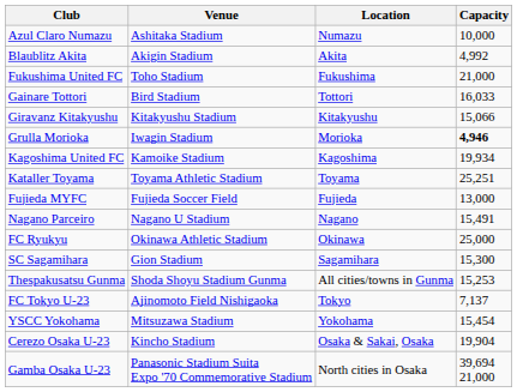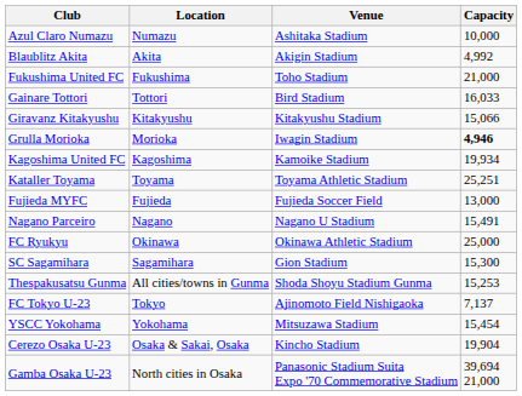 <table class="wikitable sortable">
 <tr>
 <th>Club</th>
+<th>Location</th>
 <th>Venue</th>
-<th>Location</th>
 <th>Capacity</th>
 </tr>
 <tr>
 <td><a href='#'>Azul Claro Numazu</a></td>
+<td><a href='#'>Numazu</a></td>
 <td><a href='#'>Ashitaka Stadium</a></td>
-<td><a href='#'>Numazu</a></td>
 <td>10,000</td>
 </tr>
 <tr>
 <td><a href='#'>Blaublitz Akita</a></td>
+<td><a href='#'>Akita</a></td>
 <td><a href='#'>Akigin Stadium</a></td>
-<td><a href='#'>Akita</a></td>
 <td>4,992</td>
 </tr>
 <tr>
 <td><a href='#'>Fukushima United FC</a></td>
+<td><a href='#'>Fukushima</a></td>
 <td><a href='#'>Toho Stadium</a></td>
-<td><a href='#'>Fukushima</a></td>
 <td>21,000</td>
 </tr>
 <tr>
 <td><a href='#'>Gainare Tottori</a></td>
+<td><a href='#'>Tottori</a></td>
 <td><a href='#'>Bird Stadium</a></td>
-<td><a href='#'>Tottori</a></td>
 <td>16,033</td>
 </tr>
 <tr>
 <td><a href='#'>Giravanz Kitakyushu</a></td>
+<td><a href='#'>Kitakyushu</a></td>
 <td><a href='#'>Kitakyushu Stadium</a></td>
-<td><a href='#'>Kitakyushu</a></td>
 <td>15,066</td>
 </tr>
 <tr>
 <td><a href='#'>Grulla Morioka</a></td>
+<td><a href='#'>Morioka</a></td>
 <td><a href='#'>Iwagin Stadium</a></td>
-<td><a href='#'>Morioka</a></td>
 <td><strong>4,946</strong></td>
 </tr>
 <tr>
 <td><a href='#'>Kagoshima United FC</a></td>
+<td><a href='#'>Kagoshima</a></td>
 <td><a href='#'>Kamoike Stadium</a></td>
-<td><a href='#'>Kagoshima</a></td>
 <td>19,934</td>
 </tr>
 <tr>
 <td><a href='#'>Kataller Toyama</a></td>
+<td><a href='#'>Toyama</a></td>
 <td><a href='#'>Toyama Athletic Stadium</a></td>
-<td><a href='#'>Toyama</a></td>
 <td>25,251</td>
 </tr>
 <tr>
 <td><a href='#'>Fujieda MYFC</a></td>
+<td><a href='#'>Fujieda</a></td>
 <td><a href='#'>Fujieda Soccer Field</a></td>
-<td><a href='#'>Fujieda</a></td>
 <td>13,000</td>
 </tr>
 <tr>
 <td><a href='#'>Nagano Parceiro</a></td>
+<td><a href='#'>Nagano</a></td>
 <td><a href='#'>Nagano U Stadium</a></td>
-<td><a href='#'>Nagano</a></td>
 <td>15,491</td>
 </tr>
 <tr>
 <td><a href='#'>FC Ryukyu</a></td>
+<td><a href='#'>Okinawa</a></td>
 <td><a href='#'>Okinawa Athletic Stadium</a></td>
-<td><a href='#'>Okinawa</a></td>
 <td>25,000</td>
 </tr>
 <tr>
 <td><a href='#'>SC Sagamihara</a></td>
+<td><a href='#'>Sagamihara</a></td>
 <td><a href='#'>Gion Stadium</a></td>
-<td><a href='#'>Sagamihara</a></td>
 <td>15,300</td>
 </tr>
 <tr>
 <td><a href='#'>Thespakusatsu Gunma</a></td>
+<td>All cities/towns in <a href='#'>Gunma</a></td>
 <td><a href='#'>Shoda Shoyu Stadium Gunma</a></td>
-<td>All cities/towns in <a href='#'>Gunma</a></td>
 <td>15,253</td>
 </tr>
 <tr>
 <td><a href='#'>FC Tokyo U-23</a></td>
+<td><a href='#'>Tokyo</a></td>
 <td><a href='#'>Ajinomoto Field Nishigaoka</a></td>
-<td><a href='#'>Tokyo</a></td>
 <td>7,137</td>
 </tr>
 <tr>
 <td><a href='#'>YSCC Yokohama</a></td>
+<td><a href='#'>Yokohama</a></td>
 <td><a href='#'>Mitsuzawa Stadium</a></td>
-<td><a href='#'>Yokohama</a></td>
 <td>15,454</td>
 </tr>
 <tr>
 <td><a href='#'>Cerezo Osaka U-23</a></td>
+<td><a href='#'>Osaka</a> & <a href='#'>Sakai</a>, <a href='#'>Osaka</a></td>
 <td><a href='#'>Kincho Stadium</a></td>
-<td><a href='#'>Osaka</a> & <a href='#'>Sakai</a>, <a href='#'>Osaka</a></td>
 <td>19,904</td>
 </tr>
 <tr>
 <td><a href='#'>Gamba Osaka U-23</a></td>
+<td>North cities in Osaka</td>
 <td><a href='#'>Panasonic Stadium Suita</a><br><a href='#'>Expo '70 Commemorative Stadium</a></td>
-<td>North cities in Osaka</td>
 <td>39,694<br>21,000</td>
 </tr>
 </table>
